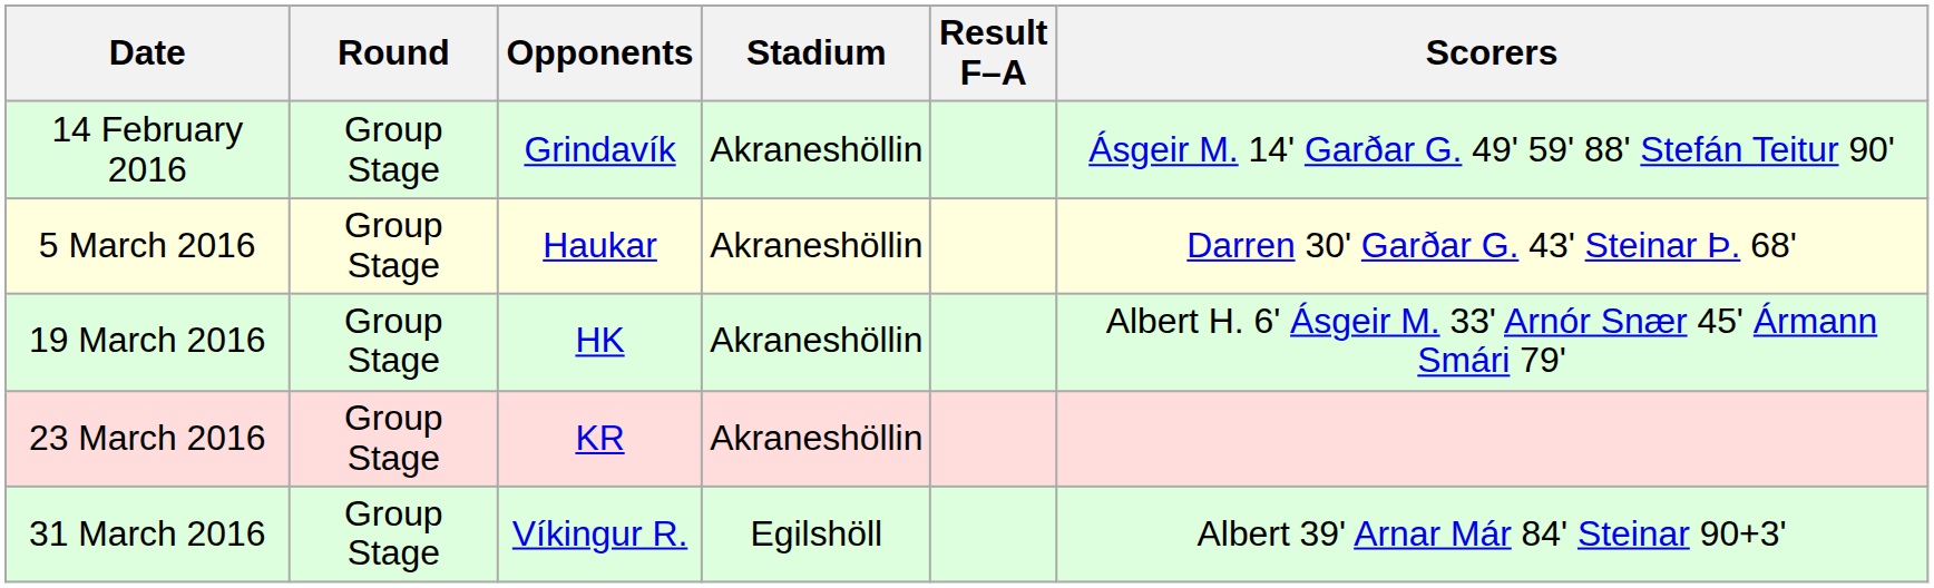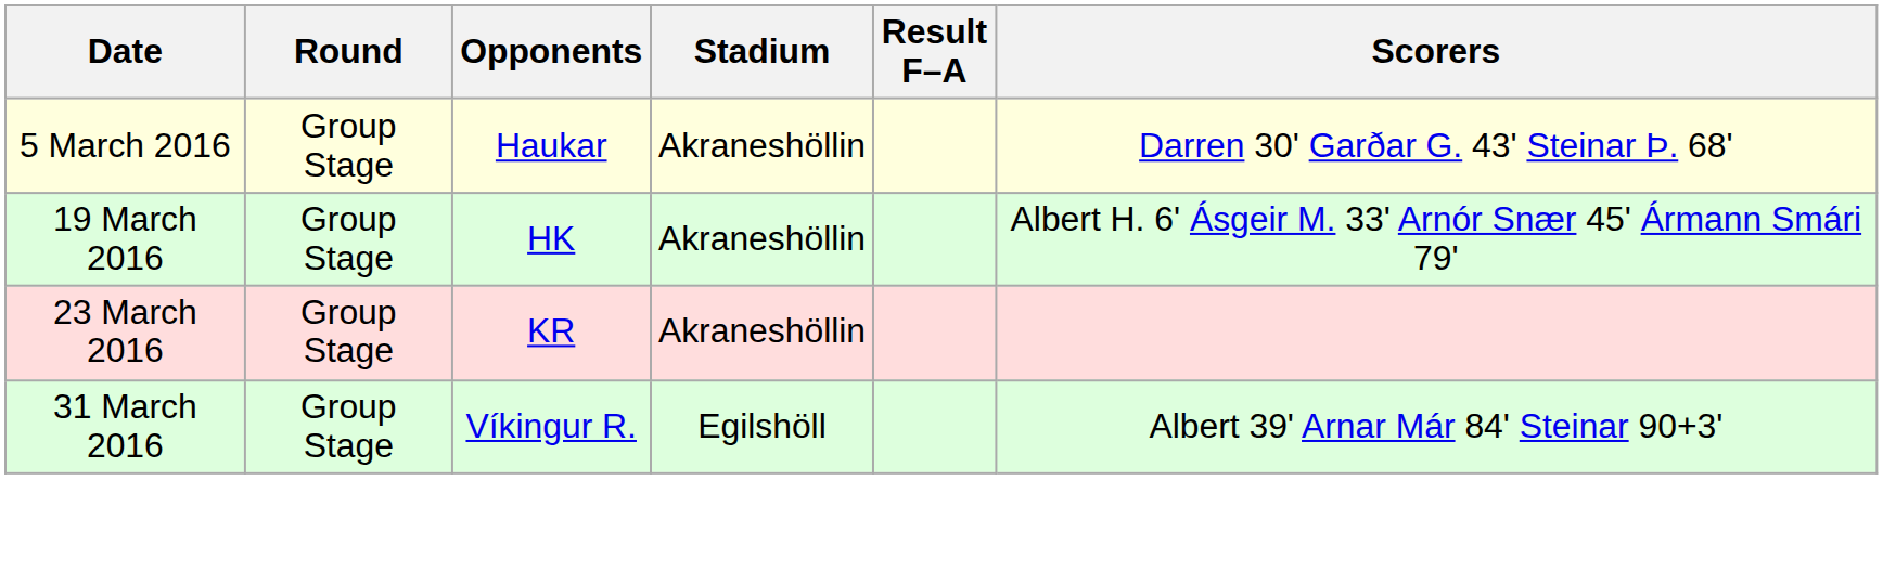 <table class="wikitable" style="text-align:center">
 <tr>
 <th>Date</th>
 <th>Round</th>
 <th>Opponents</th>
 <th>Stadium</th>
 <th>Result<br>F–A</th>
 <th>Scorers</th>
-</tr>
-<tr bgcolor="#ddffdd">
-<td>14 February 2016</td>
-<td>Group Stage</td>
-<td><a href='#'>Grindavík</a></td>
-<td>Akraneshöllin</td>
-<td></td>
-<td><a href='#'>Ásgeir M.</a> 14' <a href='#'>Garðar G.</a> 49' 59' 88' <a href='#'>Stefán Teitur</a> 90'</td>
 </tr>
 <tr bgcolor="#ffffdd">
 <td>5 March 2016</td>
 <td>Group Stage</td>
 <td><a href='#'>Haukar</a></td>
 <td>Akraneshöllin</td>
 <td></td>
 <td><a href='#'>Darren</a> 30' <a href='#'>Garðar G.</a> 43' <a href='#'>Steinar Þ.</a> 68'</td>
 </tr>
 <tr bgcolor="#ddffdd">
 <td>19 March 2016</td>
 <td>Group Stage</td>
 <td><a href='#'>HK</a></td>
 <td>Akraneshöllin</td>
 <td></td>
 <td>Albert H. 6' <a href='#'>Ásgeir M.</a> 33' <a href='#'>Arnór Snær</a> 45' <a href='#'>Ármann Smári</a> 79'</td>
 </tr>
 <tr bgcolor="#ffdddd">
 <td>23 March 2016</td>
 <td>Group Stage</td>
 <td><a href='#'>KR</a></td>
 <td>Akraneshöllin</td>
 <td></td>
 <td></td>
 </tr>
 <tr bgcolor="#ddffdd">
 <td>31 March 2016</td>
 <td>Group Stage</td>
 <td><a href='#'>Víkingur R.</a></td>
 <td>Egilshöll</td>
 <td></td>
 <td>Albert 39' <a href='#'>Arnar Már</a> 84' <a href='#'>Steinar</a> 90+3'</td>
 </tr>
 </table>
